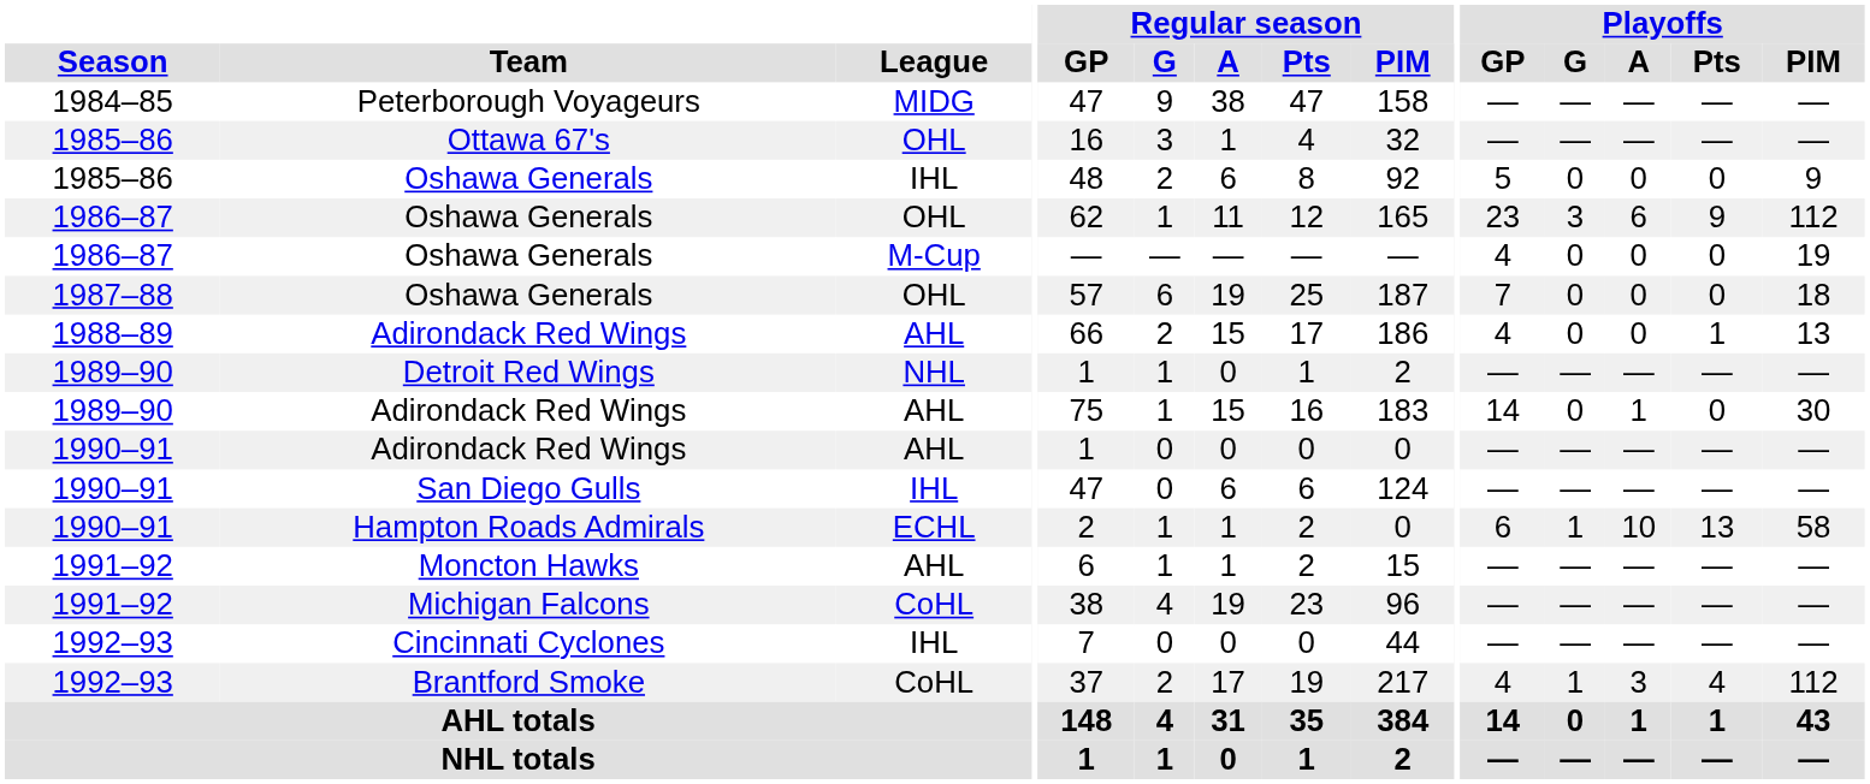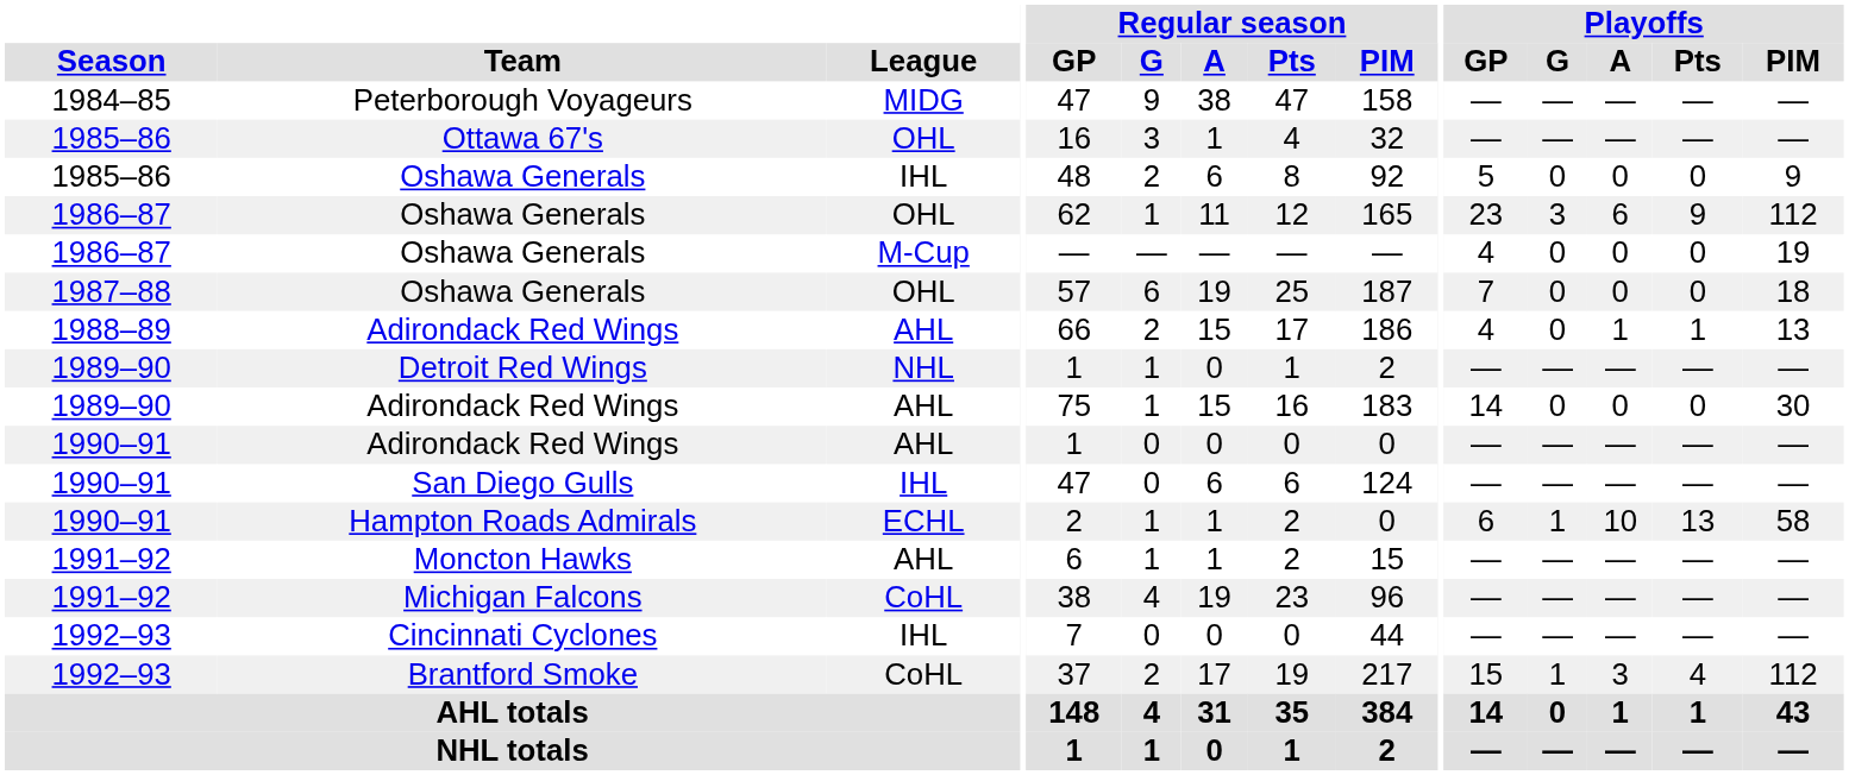 <table border="0" cellpadding="1" cellspacing="0" style="text-align:center; width:60em">
 <tr bgcolor="#e0e0e0">
 <th colspan="3" bgcolor="#ffffff"></th>
 <th rowspan="100" bgcolor="#ffffff"></th>
 <th colspan="5"><a href='#'>Regular season</a></th>
 <th rowspan="100" bgcolor="#ffffff"></th>
 <th colspan="5"><a href='#'>Playoffs</a></th>
 </tr>
 <tr bgcolor="#e0e0e0">
 <th><a href='#'>Season</a></th>
 <th>Team</th>
 <th>League</th>
 <th>GP</th>
 <th><a href='#'>G</a></th>
 <th><a href='#'>A</a></th>
 <th><a href='#'>Pts</a></th>
 <th><a href='#'>PIM</a></th>
 <th>GP</th>
 <th>G</th>
 <th>A</th>
 <th>Pts</th>
 <th>PIM</th>
 </tr>
 <tr>
 <td>1984–85</td>
 <td>Peterborough Voyageurs</td>
 <td><a href='#'>MIDG</a></td>
 <td>47</td>
 <td>9</td>
 <td>38</td>
 <td>47</td>
 <td>158</td>
 <td>—</td>
 <td>—</td>
 <td>—</td>
 <td>—</td>
 <td>—</td>
 </tr>
 <tr bgcolor="#f0f0f0">
 <td><a href='#'>1985–86</a></td>
 <td><a href='#'>Ottawa 67's</a></td>
 <td><a href='#'>OHL</a></td>
 <td>16</td>
 <td>3</td>
 <td>1</td>
 <td>4</td>
 <td>32</td>
 <td>—</td>
 <td>—</td>
 <td>—</td>
 <td>—</td>
 <td>—</td>
 </tr>
 <tr>
 <td>1985–86</td>
 <td><a href='#'>Oshawa Generals</a></td>
 <td>IHL</td>
 <td>48</td>
 <td>2</td>
 <td>6</td>
 <td>8</td>
 <td>92</td>
 <td>5</td>
 <td>0</td>
 <td>0</td>
 <td>0</td>
 <td>9</td>
 </tr>
 <tr bgcolor="#f0f0f0">
 <td><a href='#'>1986–87</a></td>
 <td>Oshawa Generals</td>
 <td>OHL</td>
 <td>62</td>
 <td>1</td>
 <td>11</td>
 <td>12</td>
 <td>165</td>
 <td>23</td>
 <td>3</td>
 <td>6</td>
 <td>9</td>
 <td>112</td>
 </tr>
 <tr>
 <td><a href='#'>1986–87</a></td>
 <td>Oshawa Generals</td>
 <td><a href='#'>M-Cup</a></td>
 <td>—</td>
 <td>—</td>
 <td>—</td>
 <td>—</td>
 <td>—</td>
 <td>4</td>
 <td>0</td>
 <td>0</td>
 <td>0</td>
 <td>19</td>
 </tr>
 <tr bgcolor="#f0f0f0">
 <td><a href='#'>1987–88</a></td>
 <td>Oshawa Generals</td>
 <td>OHL</td>
 <td>57</td>
 <td>6</td>
 <td>19</td>
 <td>25</td>
 <td>187</td>
 <td>7</td>
 <td>0</td>
 <td>0</td>
 <td>0</td>
 <td>18</td>
 </tr>
 <tr>
 <td><a href='#'>1988–89</a></td>
 <td><a href='#'>Adirondack Red Wings</a></td>
 <td><a href='#'>AHL</a></td>
 <td>66</td>
 <td>2</td>
 <td>15</td>
 <td>17</td>
 <td>186</td>
 <td>4</td>
 <td>0</td>
-<td>0</td>
+<td>1</td>
 <td>1</td>
 <td>13</td>
 </tr>
 <tr bgcolor="#f0f0f0">
 <td><a href='#'>1989–90</a></td>
 <td><a href='#'>Detroit Red Wings</a></td>
 <td><a href='#'>NHL</a></td>
 <td>1</td>
 <td>1</td>
 <td>0</td>
 <td>1</td>
 <td>2</td>
 <td>—</td>
 <td>—</td>
 <td>—</td>
 <td>—</td>
 <td>—</td>
 </tr>
 <tr>
 <td><a href='#'>1989–90</a></td>
 <td>Adirondack Red Wings</td>
 <td>AHL</td>
 <td>75</td>
 <td>1</td>
 <td>15</td>
 <td>16</td>
 <td>183</td>
 <td>14</td>
 <td>0</td>
-<td>1</td>
+<td>0</td>
 <td>0</td>
 <td>30</td>
 </tr>
 <tr bgcolor="#f0f0f0">
 <td><a href='#'>1990–91</a></td>
 <td>Adirondack Red Wings</td>
 <td>AHL</td>
 <td>1</td>
 <td>0</td>
 <td>0</td>
 <td>0</td>
 <td>0</td>
 <td>—</td>
 <td>—</td>
 <td>—</td>
 <td>—</td>
 <td>—</td>
 </tr>
 <tr>
 <td><a href='#'>1990–91</a></td>
 <td><a href='#'>San Diego Gulls</a></td>
 <td><a href='#'>IHL</a></td>
 <td>47</td>
 <td>0</td>
 <td>6</td>
 <td>6</td>
 <td>124</td>
 <td>—</td>
 <td>—</td>
 <td>—</td>
 <td>—</td>
 <td>—</td>
 </tr>
 <tr bgcolor="#f0f0f0">
 <td><a href='#'>1990–91</a></td>
 <td><a href='#'>Hampton Roads Admirals</a></td>
 <td><a href='#'>ECHL</a></td>
 <td>2</td>
 <td>1</td>
 <td>1</td>
 <td>2</td>
 <td>0</td>
 <td>6</td>
 <td>1</td>
 <td>10</td>
 <td>13</td>
 <td>58</td>
 </tr>
 <tr>
 <td><a href='#'>1991–92</a></td>
 <td><a href='#'>Moncton Hawks</a></td>
 <td>AHL</td>
 <td>6</td>
 <td>1</td>
 <td>1</td>
 <td>2</td>
 <td>15</td>
 <td>—</td>
 <td>—</td>
 <td>—</td>
 <td>—</td>
 <td>—</td>
 </tr>
 <tr bgcolor="#f0f0f0">
 <td><a href='#'>1991–92</a></td>
 <td><a href='#'>Michigan Falcons</a></td>
 <td><a href='#'>CoHL</a></td>
 <td>38</td>
 <td>4</td>
 <td>19</td>
 <td>23</td>
 <td>96</td>
 <td>—</td>
 <td>—</td>
 <td>—</td>
 <td>—</td>
 <td>—</td>
 </tr>
 <tr>
 <td><a href='#'>1992–93</a></td>
 <td><a href='#'>Cincinnati Cyclones</a></td>
 <td>IHL</td>
 <td>7</td>
 <td>0</td>
 <td>0</td>
 <td>0</td>
 <td>44</td>
 <td>—</td>
 <td>—</td>
 <td>—</td>
 <td>—</td>
 <td>—</td>
 </tr>
 <tr bgcolor="#f0f0f0">
 <td><a href='#'>1992–93</a></td>
 <td><a href='#'>Brantford Smoke</a></td>
 <td>CoHL</td>
 <td>37</td>
 <td>2</td>
 <td>17</td>
 <td>19</td>
 <td>217</td>
-<td>4</td>
+<td>15</td>
 <td>1</td>
 <td>3</td>
 <td>4</td>
 <td>112</td>
 </tr>
 <tr bgcolor="#e0e0e0">
 <th colspan="3">AHL totals</th>
 <th>148</th>
 <th>4</th>
 <th>31</th>
 <th>35</th>
 <th>384</th>
 <th>14</th>
 <th>0</th>
 <th>1</th>
 <th>1</th>
 <th>43</th>
 </tr>
 <tr bgcolor="#e0e0e0">
 <th colspan="3">NHL totals</th>
 <th>1</th>
 <th>1</th>
 <th>0</th>
 <th>1</th>
 <th>2</th>
 <th>—</th>
 <th>—</th>
 <th>—</th>
 <th>—</th>
 <th>—</th>
 </tr>
 </table>
